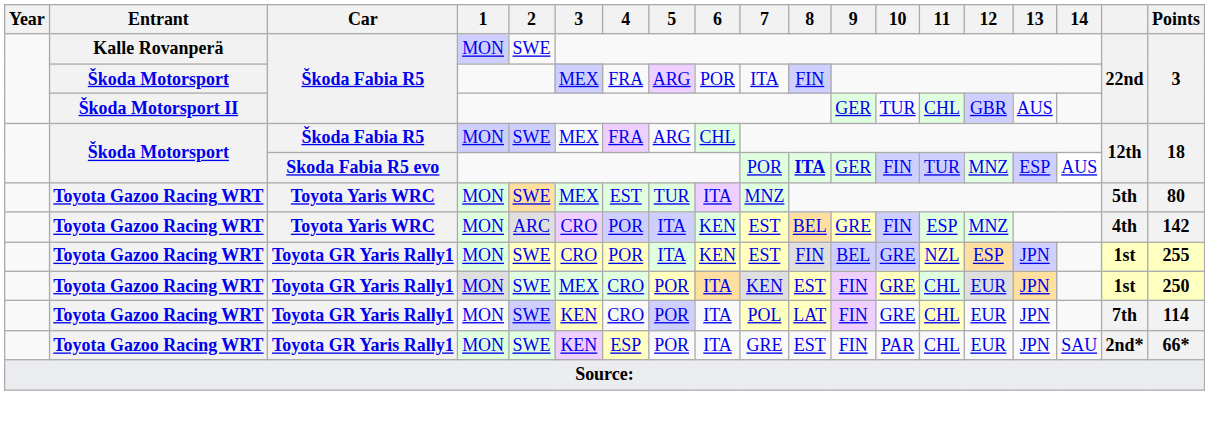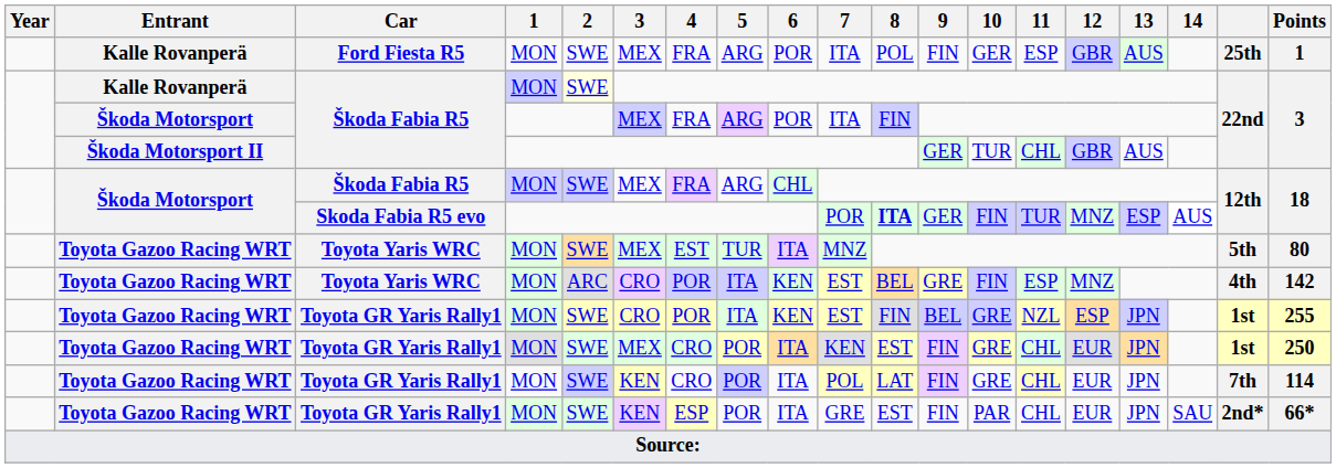 <table class="wikitable" border="1" style="text-align:center; font-size:85%;">
 <tr>
 <th>Year</th>
 <th>Entrant</th>
 <th>Car</th>
 <th>1</th>
 <th>2</th>
 <th>3</th>
 <th>4</th>
 <th>5</th>
 <th>6</th>
 <th>7</th>
 <th>8</th>
 <th>9</th>
 <th>10</th>
 <th>11</th>
 <th>12</th>
 <th>13</th>
 <th>14</th>
 <th></th>
 <th>Points</th>
 </tr>
 <tr>
+<td></td>
+<th nowrap>Kalle Rovanperä</th>
+<th nowrap><a href='#'>Ford Fiesta R5</a></th>
+<td><a href='#'>MON</a></td>
+<td><a href='#'>SWE</a></td>
+<td><a href='#'>MEX</a></td>
+<td><a href='#'>FRA</a></td>
+<td><a href='#'>ARG</a></td>
+<td><a href='#'>POR</a></td>
+<td><a href='#'>ITA</a></td>
+<td><a href='#'>POL</a></td>
+<td><a href='#'>FIN</a></td>
+<td><a href='#'>GER</a></td>
+<td><a href='#'>ESP</a></td>
+<td style="background:#CFCFFF;"><a href='#'>GBR</a><br></td>
+<td style="background:#DFFFDF;"><a href='#'>AUS</a><br></td>
+<td></td>
+<th>25th</th>
+<th>1</th>
+</tr>
+<tr>
 <td rowspan="3"></td>
 <th nowrap>Kalle Rovanperä</th>
 <th rowspan="3"nowrap><a href='#'>Škoda Fabia R5</a></th>
 <td style="background:#CFCFFF;"><a href='#'>MON</a><br></td>
-<td><a href='#'>SWE</a></td>
+<td style="background: lightyellow;"><a href='#'>SWE</a></td>
 <td colspan=12></td>
 <th rowspan="3">22nd</th>
 <th rowspan="3">3</th>
 </tr>
 <tr>
 <th nowrap><a href='#'>Škoda Motorsport</a></th>
 <td colspan=2></td>
 <td style="background:#CFCFFF;"><a href='#'>MEX</a><br></td>
 <td><a href='#'>FRA</a></td>
 <td style="background:#EFCFFF;"><a href='#'>ARG</a><br></td>
 <td><a href='#'>POR</a></td>
 <td><a href='#'>ITA</a></td>
 <td style="background:#CFCFFF;"><a href='#'>FIN</a><br></td>
 <td colspan=6></td>
 </tr>
 <tr>
 <th nowrap><a href='#'>Škoda Motorsport II</a></th>
 <td colspan=8></td>
 <td style="background:#DFFFDF;"><a href='#'>GER</a><br></td>
 <td><a href='#'>TUR</a></td>
 <td style="background:#DFFFDF;"><a href='#'>CHL</a><br></td>
 <td style="background:#CFCFFF;"><a href='#'>GBR</a><br></td>
 <td><a href='#'>AUS</a></td>
 </tr>
 <tr>
 <td rowspan="2"></td>
 <th rowspan="2"nowrap><a href='#'>Škoda Motorsport</a></th>
 <th nowrap><a href='#'>Škoda Fabia R5</a></th>
 <td style="background:#CFCFFF;"><a href='#'>MON</a><br></td>
 <td style="background:#CFCFFF;"><a href='#'>SWE</a><br></td>
 <td><a href='#'>MEX</a></td>
 <td style="background:#EFCFFF;"><a href='#'>FRA</a><br></td>
 <td><a href='#'>ARG</a></td>
 <td style="background:#DFFFDF;"><a href='#'>CHL</a><br></td>
 <td colspan=8></td>
 <th rowspan="2">12th</th>
 <th rowspan="2">18</th>
 </tr>
 <tr>
 <th nowrap><a href='#'>Skoda Fabia R5 evo</a></th>
 <td colspan=6></td>
 <td style="background:#DFFFDF;"><a href='#'>POR</a><br></td>
 <td style="background:#DFFFDF;"><strong><a href='#'>ITA</a><br></strong></td>
 <td style="background:#DFFFDF;"><a href='#'>GER</a><br></td>
 <td style="background:#CFCFFF;"><a href='#'>FIN</a><br></td>
 <td style="background:#CFCFFF;"><a href='#'>TUR</a><br></td>
 <td style="background:#DFFFDF;"><a href='#'>MNZ</a><br></td>
 <td style="background:#CFCFFF;"><a href='#'>ESP</a><br></td>
 <td style="background:#FFFFFF;"><a href='#'>AUS</a><br></td>
 </tr>
 <tr>
 <td></td>
 <th nowrap><a href='#'>Toyota Gazoo Racing WRT</a></th>
 <th nowrap><a href='#'>Toyota Yaris WRC</a></th>
 <td style="background:#DFFFDF;"><a href='#'>MON</a><br></td>
 <td style="background:#FFDF9F;"><a href='#'>SWE</a><br></td>
 <td style="background:#DFFFDF;"><a href='#'>MEX</a><br></td>
 <td style="background:#DFFFDF;"><a href='#'>EST</a><br></td>
 <td style="background:#DFFFDF;"><a href='#'>TUR</a><br></td>
 <td style="background:#EFCFFF;"><a href='#'>ITA</a><br></td>
 <td style="background:#DFFFDF;"><a href='#'>MNZ</a><br></td>
 <td colspan=7></td>
 <th>5th</th>
 <th>80</th>
 </tr>
 <tr>
 <td></td>
 <th nowrap><a href='#'>Toyota Gazoo Racing WRT</a></th>
 <th nowrap><a href='#'>Toyota Yaris WRC</a></th>
 <td style="background:#DFFFDF;"><a href='#'>MON</a><br></td>
 <td style="background:#DFDFDF;"><a href='#'>ARC</a><br></td>
 <td style="background:#EFCFFF;"><a href='#'>CRO</a><br></td>
 <td style="background:#CFCFFF;"><a href='#'>POR</a><br></td>
 <td style="background:#CFCFFF;"><a href='#'>ITA</a><br></td>
 <td style="background:#DFFFDF;"><a href='#'>KEN</a><br></td>
 <td style="background:#FFFFBF;"><a href='#'>EST</a><br></td>
 <td style="background:#FFDF9F;"><a href='#'>BEL</a><br></td>
 <td style="background:#FFFFBF;"><a href='#'>GRE</a><br></td>
 <td style="background:#CFCFFF;"><a href='#'>FIN</a><br></td>
 <td style="background:#DFFFDF;"><a href='#'>ESP</a><br></td>
 <td style="background:#DFFFDF;"><a href='#'>MNZ</a><br></td>
 <td colspan=2></td>
 <th>4th</th>
 <th>142</th>
 </tr>
 <tr>
 <td></td>
 <th nowrap><a href='#'>Toyota Gazoo Racing WRT</a></th>
 <th nowrap><a href='#'>Toyota GR Yaris Rally1</a></th>
 <td style="background:#DFFFDF;"><a href='#'>MON</a><br></td>
 <td style="background:#FFFFBF;"><a href='#'>SWE</a><br></td>
 <td style="background:#FFFFBF;"><a href='#'>CRO</a><br></td>
 <td style="background:#FFFFBF;"><a href='#'>POR</a><br></td>
 <td style="background:#DFFFDF;"><a href='#'>ITA</a><br></td>
 <td style="background:#FFFFBF;"><a href='#'>KEN</a><br></td>
 <td style="background:#FFFFBF;"><a href='#'>EST</a><br></td>
 <td style="background:#DFDFDF;"><a href='#'>FIN</a><br></td>
 <td style="background:#CFCFFF;"><a href='#'>BEL</a><br></td>
 <td style="background:#CFCFFF;"><a href='#'>GRE</a><br></td>
 <td style="background:#FFFFBF;"><a href='#'>NZL</a><br></td>
 <td style="background:#FFDF9F;"><a href='#'>ESP</a><br></td>
 <td style="background:#CFCFFF;"><a href='#'>JPN</a><br></td>
 <td></td>
 <th style="background:#FFFFBF;">1st</th>
 <th style="background:#FFFFBF;">255</th>
 </tr>
 <tr>
 <td></td>
 <th nowrap><a href='#'>Toyota Gazoo Racing WRT</a></th>
 <th nowrap><a href='#'>Toyota GR Yaris Rally1</a></th>
 <td style="background:#DFDFDF;"><a href='#'>MON</a><br></td>
 <td style="background:#DFFFDF;"><a href='#'>SWE</a><br></td>
 <td style="background:#DFFFDF;"><a href='#'>MEX</a><br></td>
 <td style="background:#DFFFDF;"><a href='#'>CRO</a><br></td>
 <td style="background:#FFFFBF;"><a href='#'>POR</a><br></td>
 <td style="background:#FFDF9F;"><a href='#'>ITA</a> <br></td>
 <td style="background:#DFDFDF;"><a href='#'>KEN</a><br></td>
 <td style="background:#FFFFBF;"><a href='#'>EST</a><br></td>
 <td style="background:#EFCFFF;"><a href='#'>FIN</a><br></td>
 <td style="background:#FFFFBF;"><a href='#'>GRE</a><br></td>
 <td style="background:#DFFFDF;"><a href='#'>CHL</a><br></td>
 <td style="background:#DFDFDF;"><a href='#'>EUR</a><br></td>
 <td style="background:#FFDF9F;"><a href='#'>JPN</a><br></td>
 <td></td>
 <th style="background:#FFFFBF;">1st</th>
 <th style="background:#FFFFBF;">250</th>
 </tr>
 <tr>
 <td></td>
 <th nowrap><a href='#'>Toyota Gazoo Racing WRT</a></th>
 <th nowrap><a href='#'>Toyota GR Yaris Rally1</a></th>
 <td><a href='#'>MON</a></td>
 <td style="background:#CFCFFF;"><a href='#'>SWE</a><br></td>
 <td style="background:#FFFFBF;"><a href='#'>KEN</a><br></td>
 <td><a href='#'>CRO</a></td>
 <td style="background:#CFCFFF;"><a href='#'>POR</a><br></td>
 <td><a href='#'>ITA</a></td>
 <td style="background:#FFFFBF;"><a href='#'>POL</a><br></td>
 <td style="background:#FFFFBF;"><a href='#'>LAT</a><br></td>
 <td style="background:#EFCFFF;"><a href='#'>FIN</a><br></td>
 <td><a href='#'>GRE</a></td>
 <td style="background:#FFFFBF;"><a href='#'>CHL</a><br></td>
 <td><a href='#'>EUR</a></td>
 <td><a href='#'>JPN</a></td>
 <td></td>
 <th>7th</th>
 <th>114</th>
 </tr>
 <tr>
 <td></td>
 <th nowrap><a href='#'>Toyota Gazoo Racing WRT</a></th>
 <th nowrap><a href='#'>Toyota GR Yaris Rally1</a></th>
 <td style="background:#DFFFDF;"><a href='#'>MON</a><br></td>
 <td style="background:#DFFFDF;"><a href='#'>SWE</a><br></td>
 <td style="background:#EFCFFF;"><a href='#'>KEN</a><br></td>
 <td style="background:#FFFFBF;"><a href='#'>ESP</a><br></td>
 <td style="background:#;"><a href='#'>POR</a><br></td>
 <td style="background:#;"><a href='#'>ITA</a><br></td>
 <td style="background:#;"><a href='#'>GRE</a><br></td>
 <td style="background:#;"><a href='#'>EST</a><br></td>
 <td style="background:#;"><a href='#'>FIN</a><br></td>
 <td style="background:#;"><a href='#'>PAR</a><br></td>
 <td style="background:#;"><a href='#'>CHL</a><br></td>
 <td style="background:#;"><a href='#'>EUR</a><br></td>
 <td style="background:#;"><a href='#'>JPN</a><br></td>
 <td style="background:#;"><a href='#'>SAU</a><br></td>
 <th style="background:#;">2nd*</th>
 <th style="background:#;">66*</th>
 </tr>
 <tr>
 <td colspan="19" style="background-color:#EAECF0;text-align:center"><strong>Source:</strong></td>
 </tr>
 </table>
